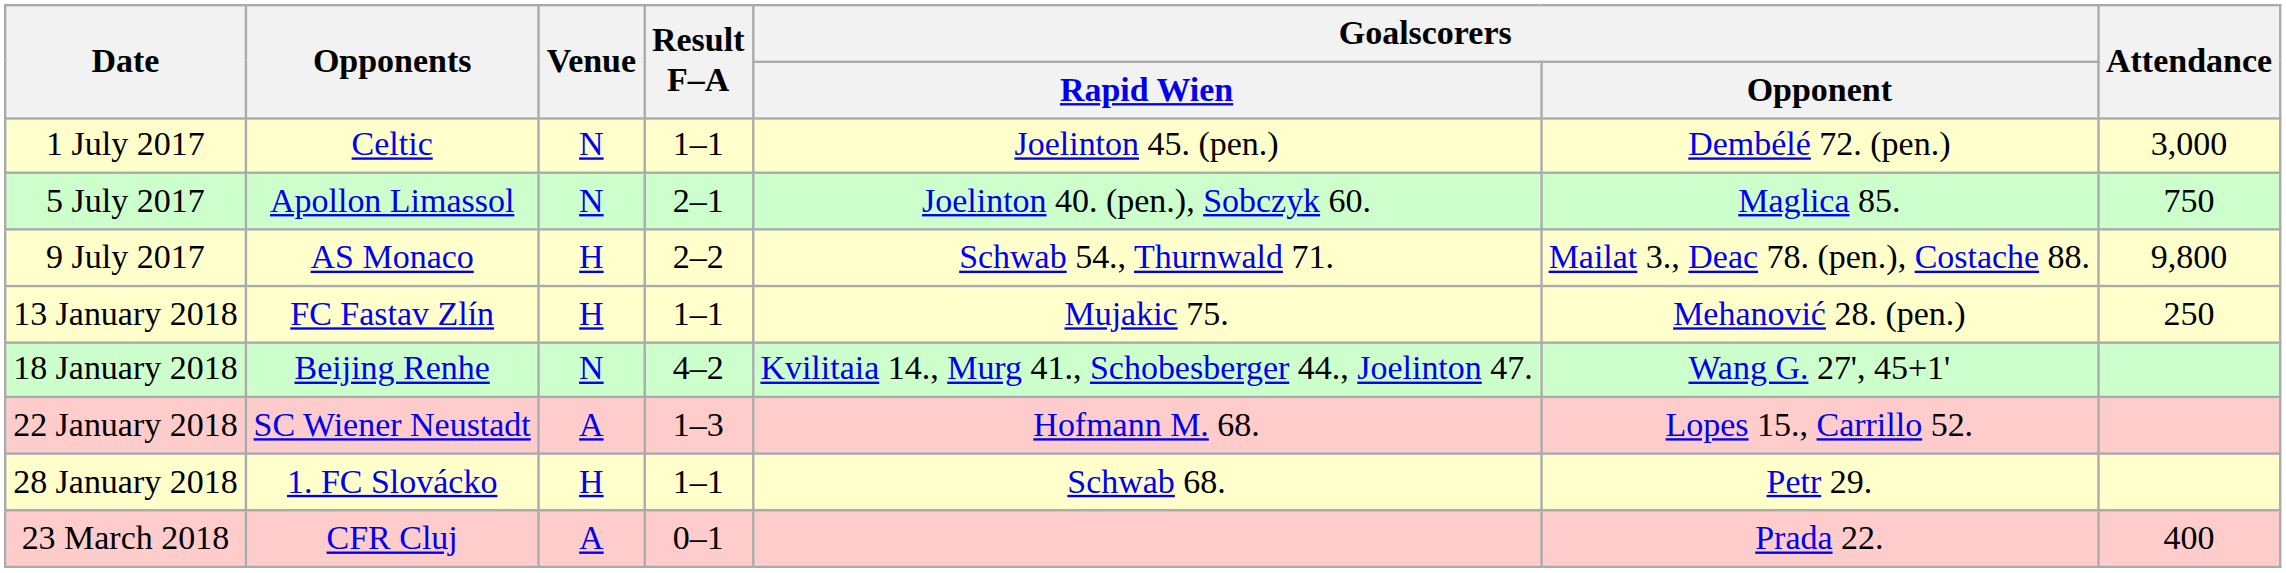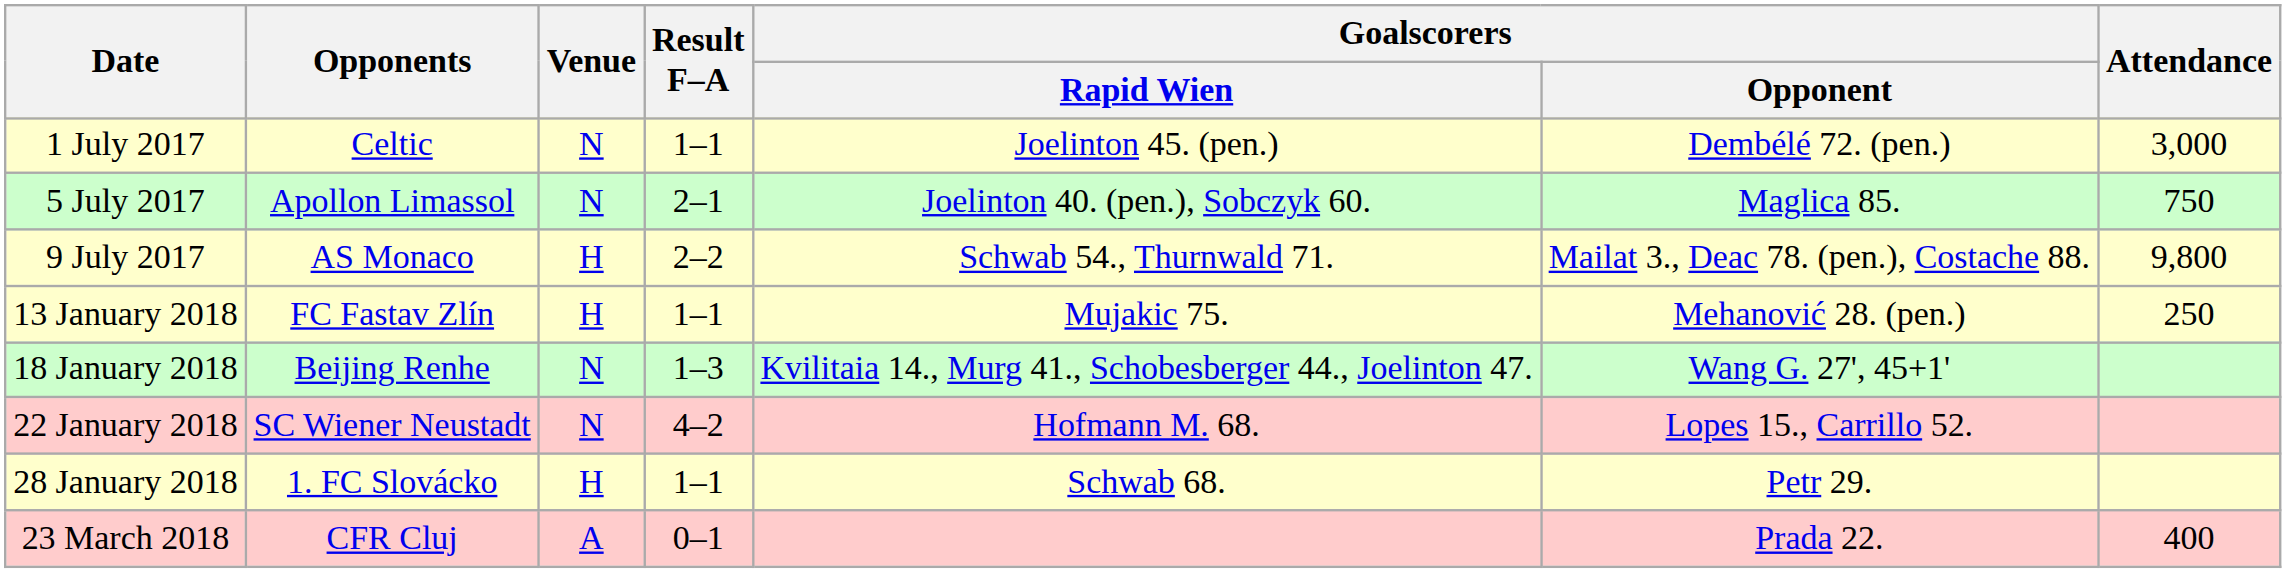 <table class="wikitable" style="text-align:center; font-size:90%">
 <tr>
 <th rowspan="2">Date</th>
 <th rowspan="2">Opponents</th>
 <th rowspan="2">Venue</th>
 <th rowspan="2">Result<br>F–A</th>
 <th colspan="2">Goalscorers</th>
 <th rowspan="2">Attendance</th>
 </tr>
 <tr>
 <th><a href='#'>Rapid Wien</a></th>
 <th>Opponent</th>
 </tr>
 <tr style="background:#ffc">
 <td>1 July 2017</td>
 <td><a href='#'>Celtic</a> </td>
 <td><a href='#'>N</a></td>
 <td>1–1</td>
 <td><a href='#'>Joelinton</a> 45. (pen.)</td>
 <td><a href='#'>Dembélé</a> 72. (pen.)</td>
 <td>3,000</td>
 </tr>
 <tr style="background:#cfc">
 <td>5 July 2017</td>
 <td><a href='#'>Apollon Limassol</a> </td>
 <td><a href='#'>N</a></td>
 <td>2–1</td>
 <td><a href='#'>Joelinton</a> 40. (pen.), <a href='#'>Sobczyk</a> 60.</td>
 <td><a href='#'>Maglica</a> 85.</td>
 <td>750</td>
 </tr>
 <tr style="background:#ffc">
 <td>9 July 2017</td>
 <td><a href='#'>AS Monaco</a> </td>
 <td><a href='#'>H</a></td>
 <td>2–2</td>
 <td><a href='#'>Schwab</a> 54., <a href='#'>Thurnwald</a> 71.</td>
 <td><a href='#'>Mailat</a> 3., <a href='#'>Deac</a> 78. (pen.), <a href='#'>Costache</a> 88.</td>
 <td>9,800</td>
 </tr>
 <tr style="background:#ffc">
 <td>13 January 2018</td>
 <td><a href='#'>FC Fastav Zlín</a> </td>
 <td><a href='#'>H</a></td>
 <td>1–1</td>
 <td><a href='#'>Mujakic</a> 75.</td>
 <td><a href='#'>Mehanović</a> 28. (pen.)</td>
 <td>250</td>
 </tr>
 <tr style="background:#cfc">
 <td>18 January 2018</td>
 <td><a href='#'>Beijing Renhe</a> </td>
 <td><a href='#'>N</a></td>
-<td>4–2</td>
+<td>1–3</td>
 <td><a href='#'>Kvilitaia</a> 14., <a href='#'>Murg</a> 41., <a href='#'>Schobesberger</a> 44., <a href='#'>Joelinton</a> 47.</td>
 <td><a href='#'>Wang G.</a> 27', 45+1'</td>
 <td></td>
 </tr>
 <tr style="background:#fcc">
 <td>22 January 2018</td>
 <td><a href='#'>SC Wiener Neustadt</a> </td>
-<td><a href='#'>A</a></td>
-<td>1–3</td>
+<td><a href='#'>N</a></td>
+<td>4–2</td>
 <td><a href='#'>Hofmann M.</a> 68.</td>
 <td><a href='#'>Lopes</a> 15., <a href='#'>Carrillo</a> 52.</td>
 <td></td>
 </tr>
 <tr style="background:#ffc">
 <td>28 January 2018</td>
 <td><a href='#'>1. FC Slovácko</a> </td>
 <td><a href='#'>H</a></td>
 <td>1–1</td>
 <td><a href='#'>Schwab</a> 68.</td>
 <td><a href='#'>Petr</a> 29.</td>
 <td></td>
 </tr>
 <tr style="background:#fcc">
 <td>23 March 2018</td>
 <td><a href='#'>CFR Cluj</a> </td>
 <td><a href='#'>A</a></td>
 <td>0–1</td>
 <td></td>
 <td><a href='#'>Prada</a> 22.</td>
 <td>400</td>
 </tr>
 </table>
